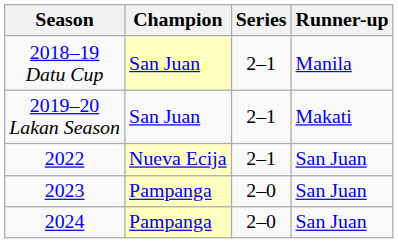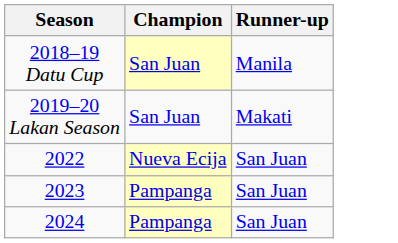 <table class="wikitable">
 <tr>
 <th>Season</th>
 <th>Champion</th>
-<th>Series</th>
 <th>Runner-up</th>
 </tr>
 <tr>
 <td align=center><a href='#'>2018–19</a> <br> <em>Datu Cup</em></td>
 <td bgcolor=#FFFFBF><a href='#'>San Juan</a> <br> </td>
-<td align=center>2–1</td>
 <td><a href='#'>Manila</a> <br> </td>
 </tr>
 <tr>
 <td align=center><a href='#'>2019–20</a> <br> <em>Lakan Season</em></td>
 <td><a href='#'>San Juan</a> <br> </td>
-<td align=center>2–1</td>
 <td><a href='#'>Makati</a> <br> </td>
 </tr>
 <tr>
 <td align=center><a href='#'>2022</a></td>
 <td bgcolor=#FFFFBF><a href='#'>Nueva Ecija</a> <br> </td>
-<td align=center>2–1</td>
 <td><a href='#'>San Juan</a> <br> </td>
 </tr>
 <tr>
 <td align=center><a href='#'>2023</a></td>
 <td bgcolor=#FFFFBF><a href='#'>Pampanga</a> <br> </td>
-<td align=center>2–0</td>
 <td><a href='#'>San Juan</a> <br> </td>
 </tr>
 <tr>
 <td align=center><a href='#'>2024</a></td>
 <td bgcolor=#FFFFBF><a href='#'>Pampanga</a> <br> </td>
-<td align=center>2–0</td>
 <td><a href='#'>San Juan</a> <br> </td>
 </tr>
 </table>
